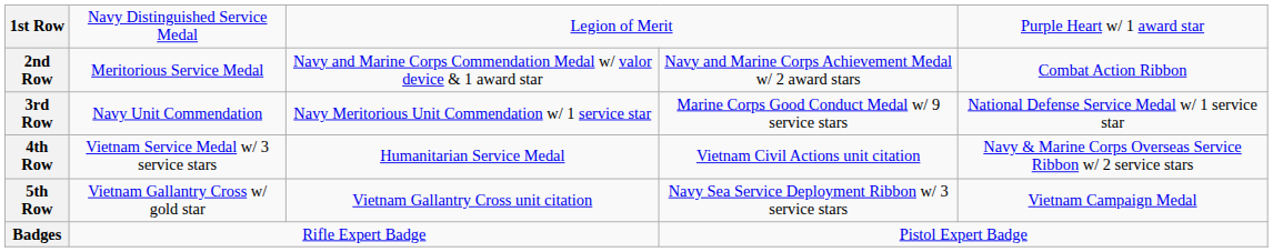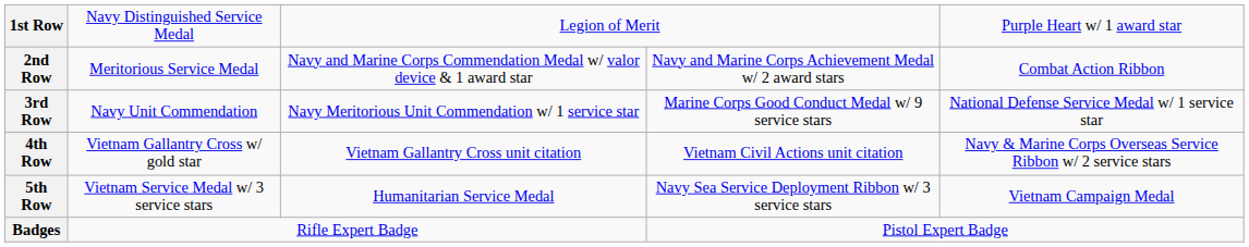 <table class="wikitable" style="margin:1em auto; text-align:center;">
 <tr>
 <th>1st Row</th>
 <td colspan="1"><a href='#'>Navy Distinguished Service Medal</a></td>
 <td colspan="2"><a href='#'>Legion of Merit</a></td>
 <td colspan="1"><a href='#'>Purple Heart</a> w/ 1 <a href='#'>award star</a></td>
 </tr>
 <tr>
 <th>2nd Row</th>
 <td><a href='#'>Meritorious Service Medal</a></td>
 <td><a href='#'>Navy and Marine Corps Commendation Medal</a> w/ <a href='#'>valor device</a> & 1 award star</td>
 <td><a href='#'>Navy and Marine Corps Achievement Medal</a> w/ 2 award stars</td>
 <td><a href='#'>Combat Action Ribbon</a></td>
 </tr>
 <tr>
 <th>3rd Row</th>
 <td><a href='#'>Navy Unit Commendation</a></td>
 <td><a href='#'>Navy Meritorious Unit Commendation</a> w/ 1 <a href='#'>service star</a></td>
 <td><a href='#'>Marine Corps Good Conduct Medal</a> w/ 9 service stars</td>
 <td><a href='#'>National Defense Service Medal</a> w/ 1 service star</td>
 </tr>
 <tr>
 <th>4th Row</th>
-<td><a href='#'>Vietnam Service Medal</a> w/ 3 service stars</td>
-<td><a href='#'>Humanitarian Service Medal</a></td>
+<td><a href='#'>Vietnam Gallantry Cross</a> w/ gold star</td>
+<td><a href='#'>Vietnam Gallantry Cross unit citation</a></td>
 <td><a href='#'>Vietnam Civil Actions unit citation</a></td>
 <td><a href='#'>Navy & Marine Corps Overseas Service Ribbon</a> w/ 2 service stars</td>
 </tr>
 <tr>
 <th>5th Row</th>
-<td><a href='#'>Vietnam Gallantry Cross</a> w/ gold star</td>
-<td><a href='#'>Vietnam Gallantry Cross unit citation</a></td>
+<td><a href='#'>Vietnam Service Medal</a> w/ 3 service stars</td>
+<td><a href='#'>Humanitarian Service Medal</a></td>
 <td><a href='#'>Navy Sea Service Deployment Ribbon</a> w/ 3 service stars</td>
 <td><a href='#'>Vietnam Campaign Medal</a></td>
 </tr>
 <tr>
 <th>Badges</th>
 <td colspan="2"><a href='#'>Rifle Expert Badge</a></td>
 <td colspan="2"><a href='#'>Pistol Expert Badge</a></td>
 </tr>
 </table>
